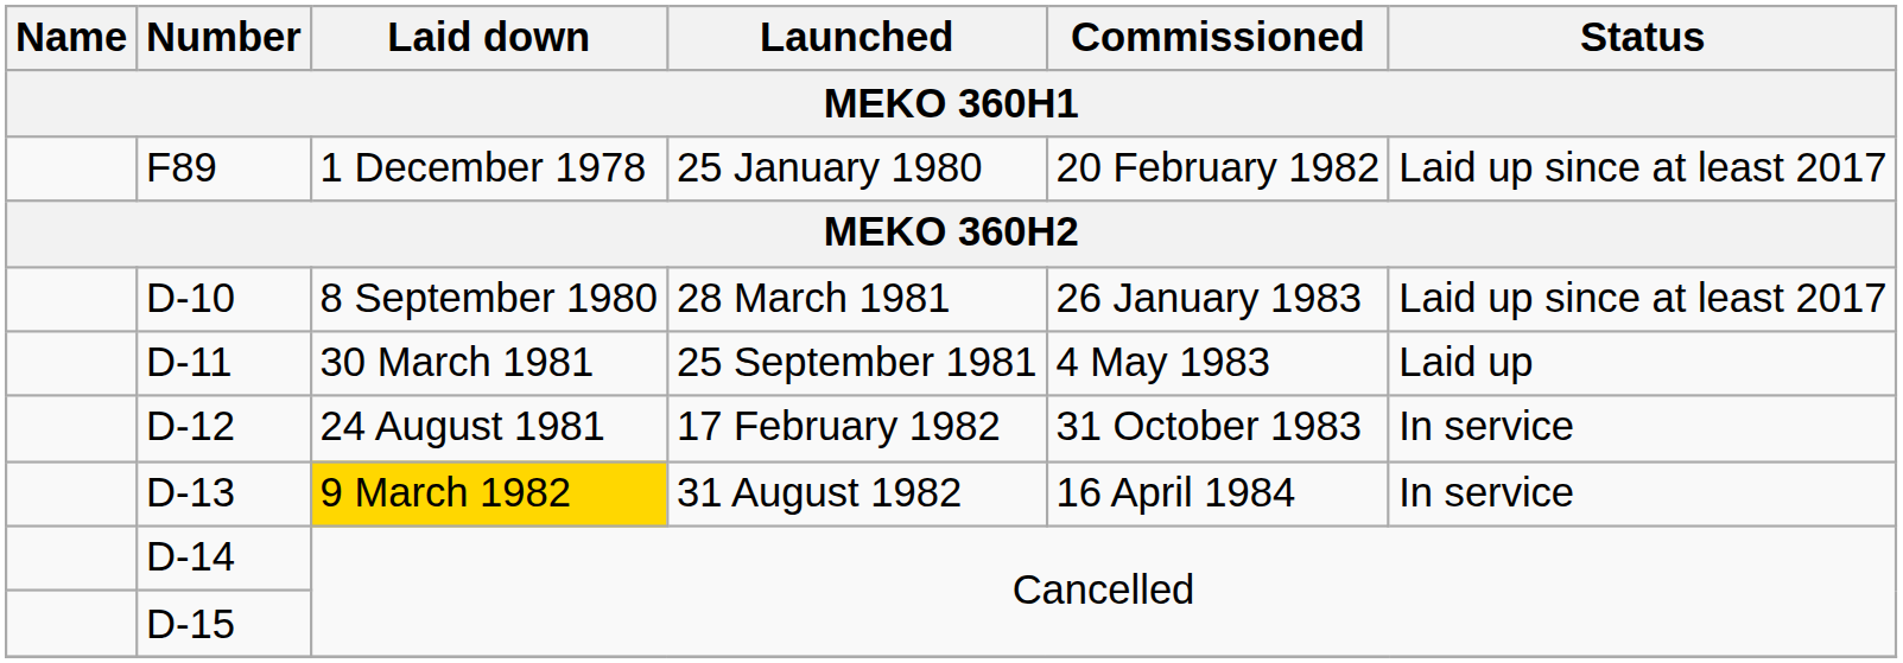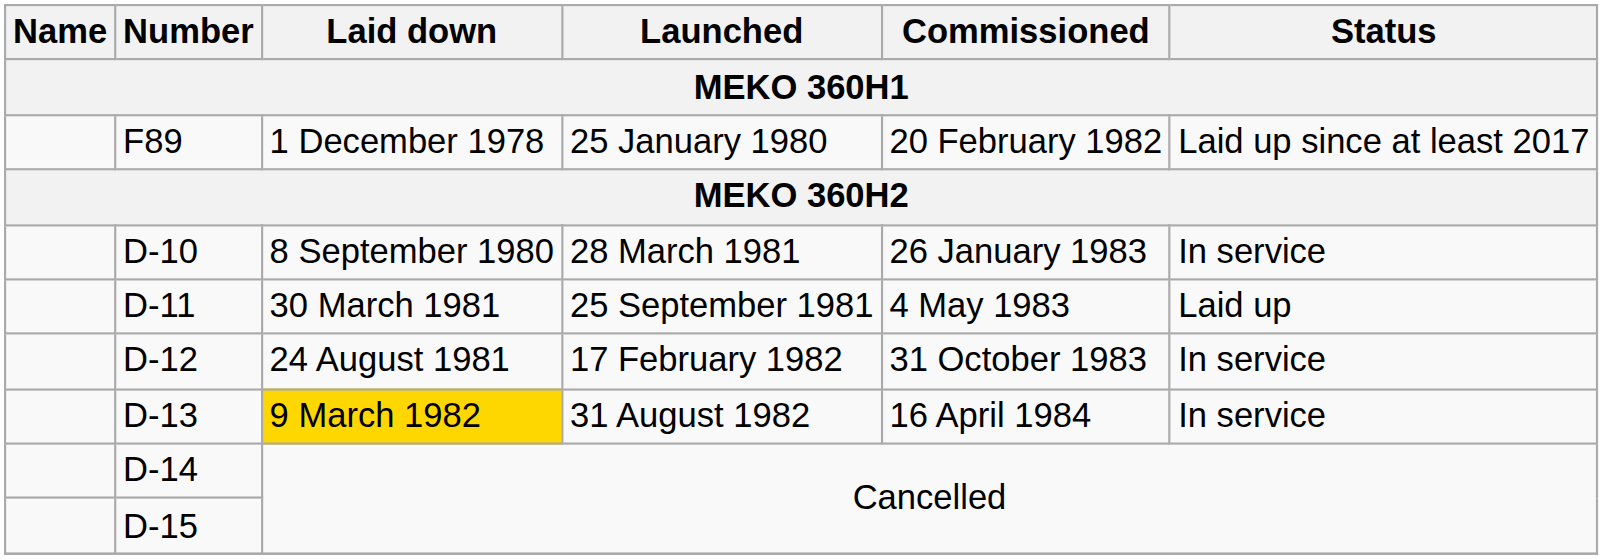 <table class="wikitable">
 <tr>
 <th>Name</th>
 <th>Number</th>
 <th>Laid down</th>
 <th>Launched</th>
 <th>Commissioned</th>
 <th>Status</th>
 </tr>
 <tr>
 <th colspan="6">MEKO 360H1</th>
 </tr>
 <tr>
 <td></td>
 <td>F89</td>
 <td>1 December 1978</td>
 <td>25 January 1980</td>
 <td>20 February 1982</td>
 <td>Laid up since at least 2017</td>
 </tr>
 <tr>
 <th colspan="6">MEKO 360H2</th>
 </tr>
 <tr>
 <td></td>
 <td>D-10</td>
 <td>8 September 1980</td>
 <td>28 March 1981</td>
 <td>26 January 1983</td>
-<td>Laid up since at least 2017</td>
+<td>In service</td>
 </tr>
 <tr>
 <td></td>
 <td>D-11</td>
 <td>30 March 1981</td>
 <td>25 September 1981</td>
 <td>4 May 1983</td>
 <td>Laid up</td>
 </tr>
 <tr>
 <td></td>
 <td>D-12</td>
 <td>24 August 1981</td>
 <td>17 February 1982</td>
 <td>31 October 1983</td>
 <td>In service</td>
 </tr>
 <tr>
 <td></td>
 <td>D-13</td>
 <td style="background: gold;">9 March 1982</td>
 <td>31 August 1982</td>
 <td>16 April 1984</td>
 <td>In service</td>
 </tr>
 <tr>
 <td></td>
 <td>D-14</td>
 <td colspan="6" rowspan="2" align="center">Cancelled</td>
 </tr>
 <tr>
 <td></td>
 <td>D-15</td>
 </tr>
 <tr>
 </tr>
 </table>
